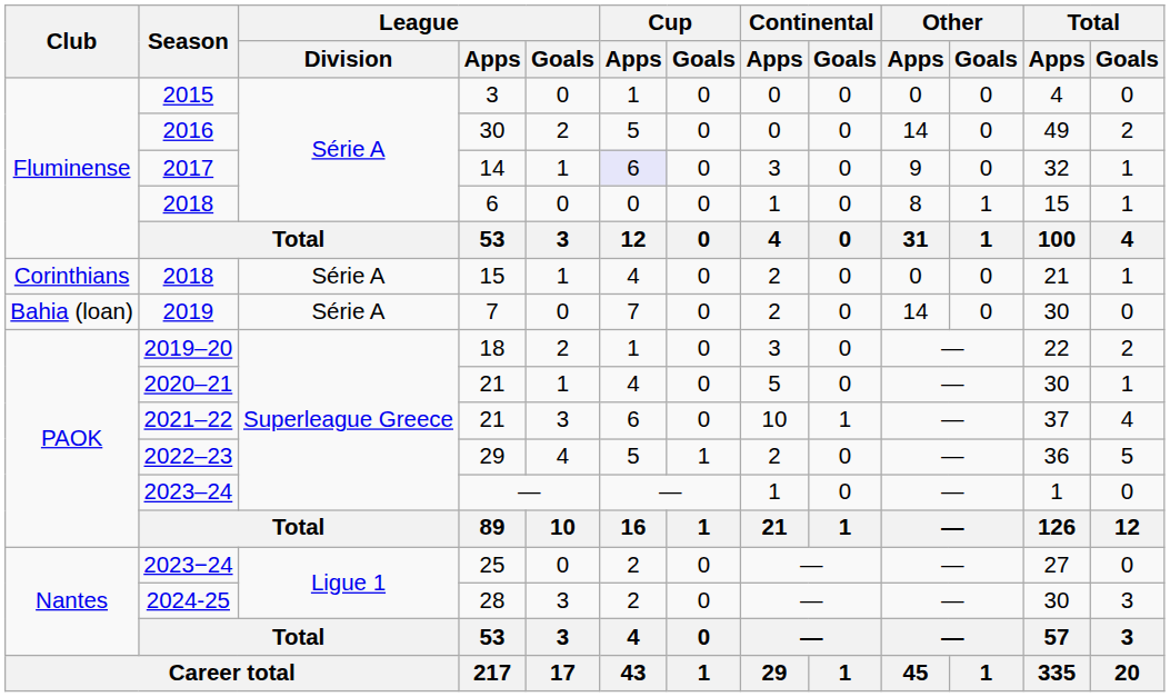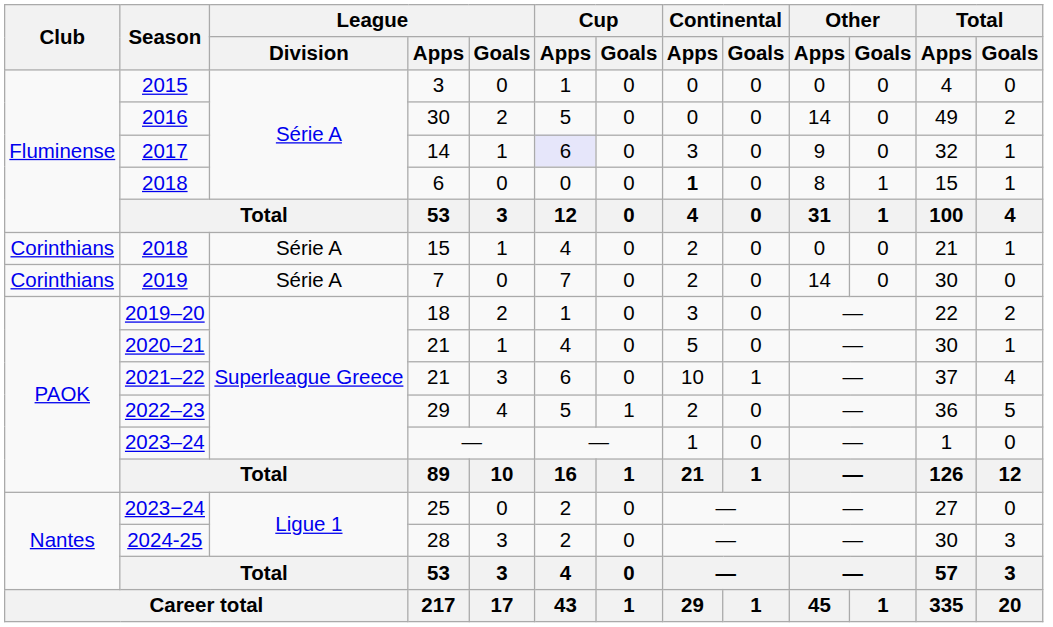 <table class="wikitable" style="text-align:center">
 <tr>
 <th rowspan="2">Club</th>
 <th rowspan="2">Season</th>
 <th colspan="3">League</th>
 <th colspan="2">Cup</th>
 <th colspan="2">Continental</th>
 <th colspan="2">Other</th>
 <th colspan="2">Total</th>
 </tr>
 <tr>
 <th>Division</th>
 <th>Apps</th>
 <th>Goals</th>
 <th>Apps</th>
 <th>Goals</th>
 <th>Apps</th>
 <th>Goals</th>
 <th>Apps</th>
 <th>Goals</th>
 <th>Apps</th>
 <th>Goals</th>
 </tr>
 <tr>
 <td rowspan="5"><a href='#'>Fluminense</a></td>
 <td><a href='#'>2015</a></td>
 <td rowspan="4"><a href='#'>Série A</a></td>
 <td>3</td>
 <td>0</td>
 <td>1</td>
 <td>0</td>
 <td>0</td>
 <td>0</td>
 <td>0</td>
 <td>0</td>
 <td>4</td>
 <td>0</td>
 </tr>
 <tr>
 <td><a href='#'>2016</a></td>
 <td>30</td>
 <td>2</td>
 <td>5</td>
 <td>0</td>
 <td>0</td>
 <td>0</td>
 <td>14</td>
 <td>0</td>
 <td>49</td>
 <td>2</td>
 </tr>
 <tr>
 <td><a href='#'>2017</a></td>
 <td>14</td>
 <td>1</td>
 <td style="background: lavender;">6</td>
 <td>0</td>
 <td>3</td>
 <td>0</td>
 <td>9</td>
 <td>0</td>
 <td>32</td>
 <td>1</td>
 </tr>
 <tr>
 <td><a href='#'>2018</a></td>
 <td>6</td>
 <td>0</td>
 <td>0</td>
 <td>0</td>
-<td>1</td>
+<td><strong>1</strong></td>
 <td>0</td>
 <td>8</td>
 <td>1</td>
 <td>15</td>
 <td>1</td>
 </tr>
 <tr>
 <th colspan="2">Total</th>
 <th>53</th>
 <th>3</th>
 <th>12</th>
 <th>0</th>
 <th>4</th>
 <th>0</th>
 <th>31</th>
 <th>1</th>
 <th>100</th>
 <th>4</th>
 </tr>
 <tr>
 <td><a href='#'>Corinthians</a></td>
 <td><a href='#'>2018</a></td>
 <td>Série A</td>
 <td>15</td>
 <td>1</td>
 <td>4</td>
 <td>0</td>
 <td>2</td>
 <td>0</td>
 <td>0</td>
 <td>0</td>
 <td>21</td>
 <td>1</td>
 </tr>
 <tr>
-<td><a href='#'>Bahia</a> (loan)</td>
+<td><a href='#'>Corinthians</a></td>
 <td><a href='#'>2019</a></td>
 <td>Série A</td>
 <td>7</td>
 <td>0</td>
 <td>7</td>
 <td>0</td>
 <td>2</td>
 <td>0</td>
 <td>14</td>
 <td>0</td>
 <td>30</td>
 <td>0</td>
 </tr>
 <tr>
 <td rowspan="6"><a href='#'>PAOK</a></td>
 <td><a href='#'>2019–20</a></td>
 <td rowspan="5"><a href='#'>Superleague Greece</a></td>
 <td>18</td>
 <td>2</td>
 <td>1</td>
 <td>0</td>
 <td>3</td>
 <td>0</td>
 <td colspan="2">—</td>
 <td>22</td>
 <td>2</td>
 </tr>
 <tr>
 <td><a href='#'>2020–21</a></td>
 <td>21</td>
 <td>1</td>
 <td>4</td>
 <td>0</td>
 <td>5</td>
 <td>0</td>
 <td colspan="2">—</td>
 <td>30</td>
 <td>1</td>
 </tr>
 <tr>
 <td><a href='#'>2021–22</a></td>
 <td>21</td>
 <td>3</td>
 <td>6</td>
 <td>0</td>
 <td>10</td>
 <td>1</td>
 <td colspan="2">—</td>
 <td>37</td>
 <td>4</td>
 </tr>
 <tr>
 <td><a href='#'>2022–23</a></td>
 <td>29</td>
 <td>4</td>
 <td>5</td>
 <td>1</td>
 <td>2</td>
 <td>0</td>
 <td colspan="2">—</td>
 <td>36</td>
 <td>5</td>
 </tr>
 <tr>
 <td><a href='#'>2023–24</a></td>
 <td colspan="2">—</td>
 <td colspan="2">—</td>
 <td>1</td>
 <td>0</td>
 <td colspan="2">—</td>
 <td>1</td>
 <td>0</td>
 </tr>
 <tr>
 <th colspan="2">Total</th>
 <th>89</th>
 <th>10</th>
 <th>16</th>
 <th>1</th>
 <th>21</th>
 <th>1</th>
 <th colspan="2">—</th>
 <th>126</th>
 <th>12</th>
 </tr>
 <tr>
 <td rowspan="3"><a href='#'>Nantes</a></td>
 <td><a href='#'>2023−24</a></td>
 <td rowspan="2"><a href='#'>Ligue 1</a></td>
 <td>25</td>
 <td>0</td>
 <td>2</td>
 <td>0</td>
 <td colspan="2">—</td>
 <td colspan="2">—</td>
 <td>27</td>
 <td>0</td>
 </tr>
 <tr>
 <td><a href='#'>2024-25</a></td>
 <td>28</td>
 <td>3</td>
 <td>2</td>
 <td>0</td>
 <td colspan="2">—</td>
 <td colspan="2">—</td>
 <td>30</td>
 <td>3</td>
 </tr>
 <tr>
 <th colspan="2">Total</th>
 <th>53</th>
 <th>3</th>
 <th>4</th>
 <th>0</th>
 <th colspan="2">—</th>
 <th colspan="2">—</th>
 <th>57</th>
 <th>3</th>
 </tr>
 <tr>
 <th colspan="3">Career total</th>
 <th>217</th>
 <th>17</th>
 <th>43</th>
 <th>1</th>
 <th>29</th>
 <th>1</th>
 <th>45</th>
 <th>1</th>
 <th>335</th>
 <th>20</th>
 </tr>
 </table>
